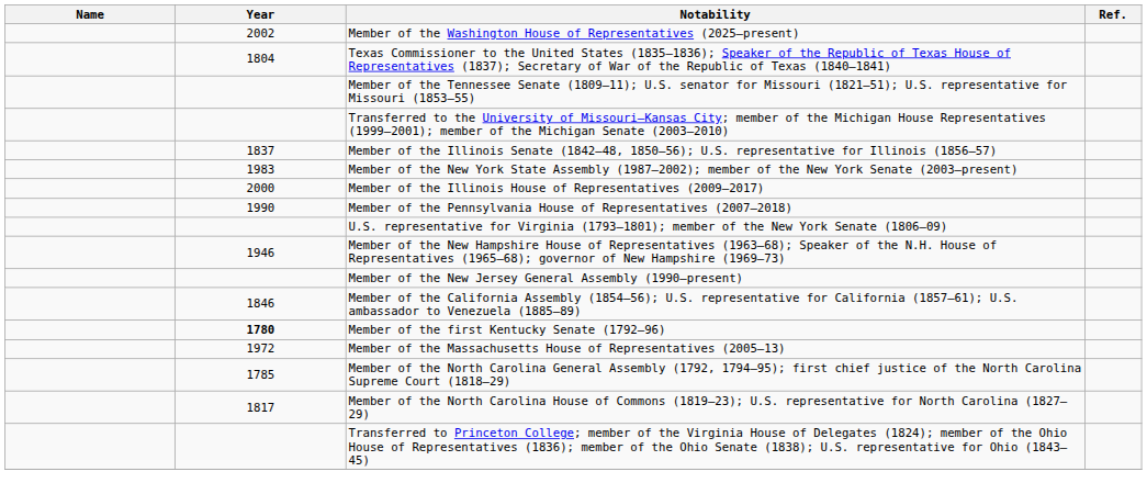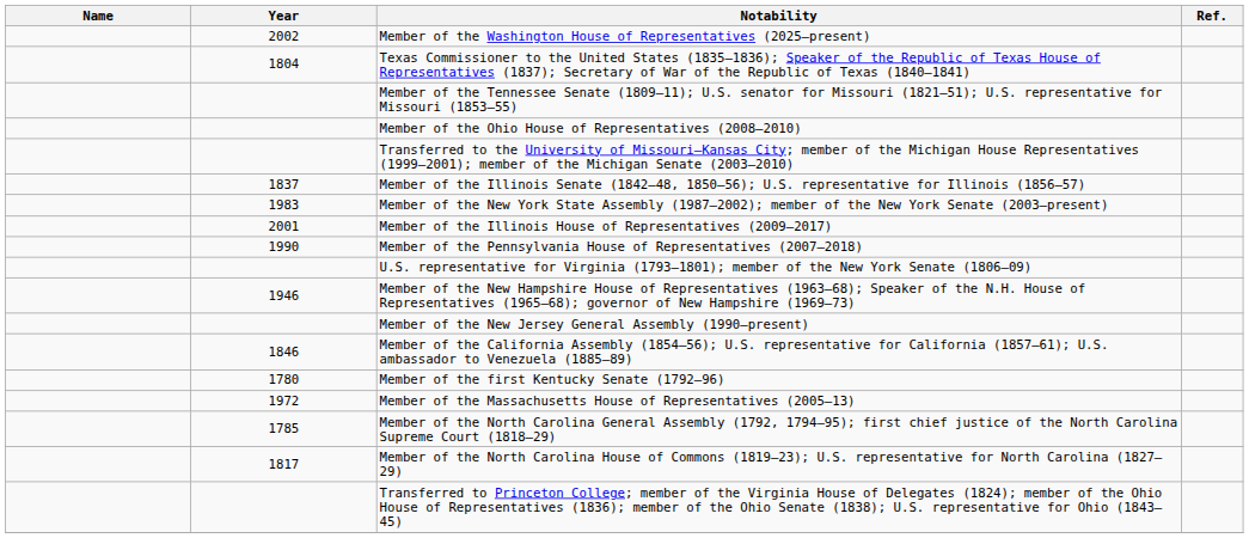 <table class="wikitable sortable" style="width:100%">
 <tr>
 <th width="15%">Name</th>
 <th width="15%">Year</th>
 <th width="65%" class="unsortable">Notability</th>
 <th width="5%" class="unsortable">Ref.</th>
 </tr>
 <tr>
 <td></td>
 <td align="center">2002</td>
 <td>Member of the <a href='#'>Washington House of Representatives</a> (2025–present)</td>
 <td align="center"></td>
 </tr>
 <tr>
 <td></td>
 <td align="center">1804</td>
 <td>Texas Commissioner to the United States (1835–1836); <a href='#'>Speaker of the Republic of Texas House of Representatives</a> (1837); Secretary of War of the Republic of Texas (1840–1841)</td>
 <td align="center"></td>
 </tr>
 <tr>
 <td></td>
 <td align="center"></td>
 <td>Member of the Tennessee Senate (1809–11); U.S. senator for Missouri (1821–51); U.S. representative for Missouri (1853–55)</td>
 <td align="center"></td>
 </tr>
 <tr>
 <td></td>
 <td align="center"></td>
+<td>Member of the Ohio House of Representatives (2008–2010)</td>
+<td align="center"></td>
+</tr>
+<tr>
+<td></td>
+<td align="center"></td>
 <td>Transferred to the <a href='#'>University of Missouri–Kansas City</a>; member of the Michigan House Representatives (1999–2001); member of the Michigan Senate (2003–2010)</td>
 <td align="center"></td>
 </tr>
 <tr>
 <td></td>
 <td align="center">1837</td>
 <td>Member of the Illinois Senate (1842–48, 1850–56); U.S. representative for Illinois (1856–57)</td>
 <td align="center"></td>
 </tr>
 <tr>
 <td></td>
 <td align="center">1983</td>
 <td>Member of the New York State Assembly (1987–2002); member of the New York Senate (2003–present)</td>
 <td align="center"></td>
 </tr>
 <tr>
 <td></td>
-<td align="center">2000</td>
+<td align="center">2001</td>
 <td>Member of the Illinois House of Representatives (2009–2017)</td>
 <td align="center"></td>
 </tr>
 <tr>
 <td></td>
 <td align="center">1990</td>
 <td>Member of the Pennsylvania House of Representatives (2007–2018)</td>
 <td align="center"></td>
 </tr>
 <tr>
 <td></td>
 <td align="center"></td>
 <td>U.S. representative for Virginia (1793–1801); member of the New York Senate (1806–09)</td>
 <td align="center"></td>
 </tr>
 <tr>
 <td></td>
 <td align="center">1946</td>
 <td>Member of the New Hampshire House of Representatives (1963–68); Speaker of the N.H. House of Representatives (1965–68); governor of New Hampshire (1969–73)</td>
 <td align="center"></td>
 </tr>
 <tr>
 <td></td>
 <td align="center"></td>
 <td>Member of the New Jersey General Assembly (1990–present)</td>
 <td align="center"></td>
 </tr>
 <tr>
 <td></td>
 <td align="center">1846</td>
 <td>Member of the California Assembly (1854–56); U.S. representative for California (1857–61); U.S. ambassador to Venezuela (1885–89)</td>
 <td align="center"></td>
 </tr>
 <tr>
 <td></td>
-<td align="center"><strong>1780</strong></td>
+<td align="center">1780</td>
 <td>Member of the first Kentucky Senate (1792–96)</td>
 <td align="center"></td>
 </tr>
 <tr>
 <td></td>
 <td align="center">1972</td>
 <td>Member of the Massachusetts House of Representatives (2005–13)</td>
 <td align="center"></td>
 </tr>
 <tr>
 <td></td>
 <td align = "center">1785</td>
 <td>Member of the North Carolina General Assembly (1792, 1794–95); first chief justice of the North Carolina Supreme Court (1818–29)</td>
 <td align = "center"></td>
 </tr>
 <tr>
 <td></td>
 <td align="center">1817</td>
 <td>Member of the North Carolina House of Commons (1819–23); U.S. representative for North Carolina (1827–29)</td>
 <td align="center"></td>
 </tr>
 <tr>
 <td></td>
 <td align="center"><small></small></td>
 <td>Transferred to <a href='#'>Princeton College</a>; member of the Virginia House of Delegates (1824); member of the Ohio House of Representatives (1836); member of the Ohio Senate (1838); U.S. representative for Ohio (1843–45)</td>
 <td align="center"></td>
 </tr>
 <tr>
 </tr>
 </table>
